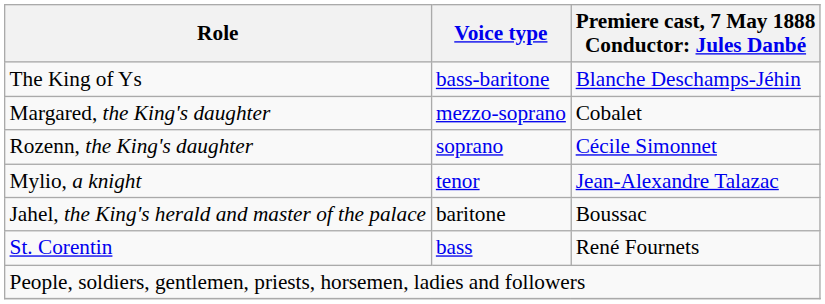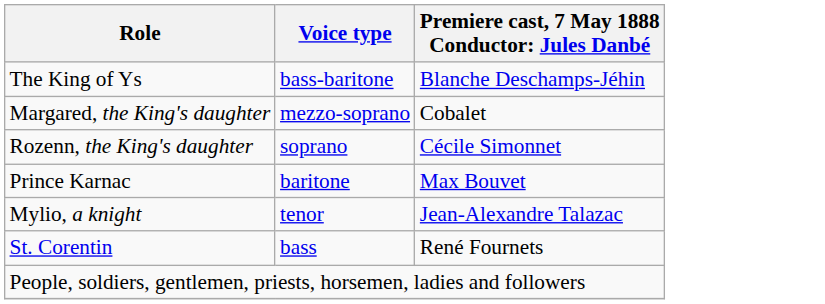 <table class="wikitable">
 <tr>
 <th>Role</th>
 <th><a href='#'>Voice type</a></th>
 <th>Premiere cast, 7 May 1888<br>Conductor: <a href='#'>Jules Danbé</a></th>
 </tr>
 <tr>
 <td>The King of Ys</td>
 <td><a href='#'>bass-baritone</a></td>
 <td><a href='#'>Blanche Deschamps-Jéhin</a></td>
 </tr>
 <tr>
 <td>Margared, <em>the King's daughter</em></td>
 <td><a href='#'>mezzo-soprano</a></td>
 <td>Cobalet</td>
 </tr>
 <tr>
 <td>Rozenn, <em>the King's daughter</em></td>
 <td><a href='#'>soprano</a></td>
 <td><a href='#'>Cécile Simonnet</a></td>
 </tr>
 <tr>
+<td>Prince Karnac</td>
+<td><a href='#'>baritone</a></td>
+<td><a href='#'>Max Bouvet</a></td>
+</tr>
+<tr>
 <td>Mylio, <em>a knight</em></td>
 <td><a href='#'>tenor</a></td>
 <td><a href='#'>Jean-Alexandre Talazac</a></td>
-</tr>
-<tr>
-<td>Jahel, <em>the King's herald and master of the palace</em></td>
-<td>baritone</td>
-<td>Boussac</td>
 </tr>
 <tr>
 <td><a href='#'>St. Corentin</a></td>
 <td><a href='#'>bass</a></td>
 <td>René Fournets</td>
 </tr>
 <tr>
 <td colspan="3">People, soldiers, gentlemen, priests, horsemen, ladies and followers</td>
 </tr>
 <tr>
 </tr>
 </table>
